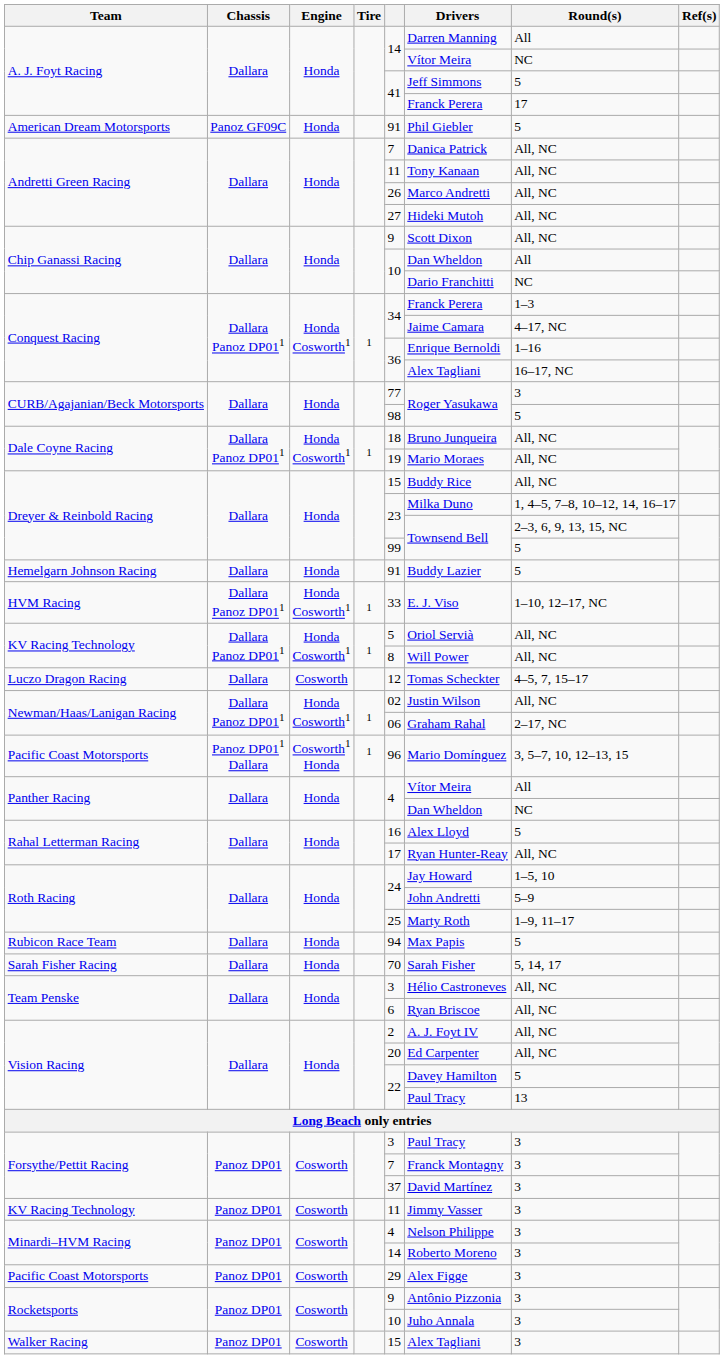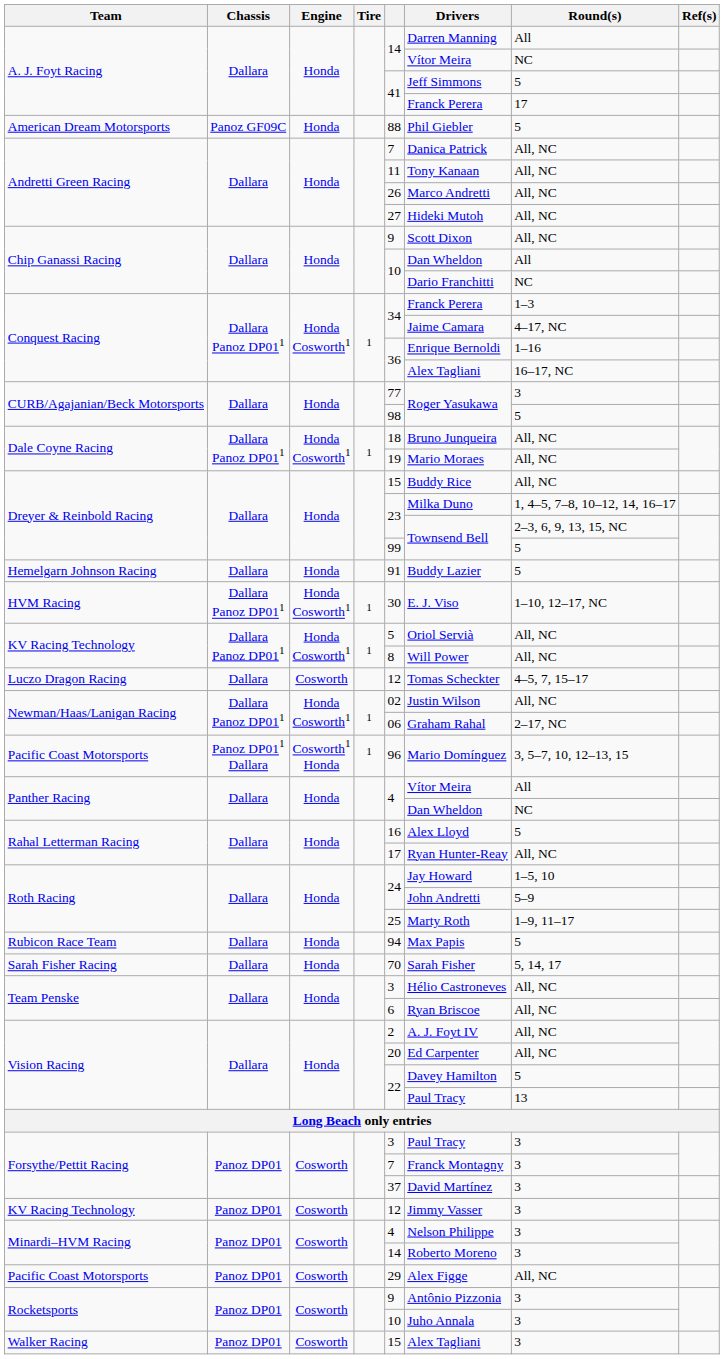 <table class="wikitable" style="font-size: 85%">
 <tr>
 <th>Team</th>
 <th>Chassis</th>
 <th>Engine</th>
 <th>Tire</th>
 <th></th>
 <th>Drivers</th>
 <th>Round(s)</th>
 <th>Ref(s)</th>
 </tr>
 <tr>
 <td rowspan="4"><a href='#'>A. J. Foyt Racing</a></td>
 <td rowspan="4" style="text-align:center;"><a href='#'>Dallara</a></td>
 <td rowspan="4" style="text-align:center;"><a href='#'>Honda</a></td>
 <td rowspan="4" style="text-align:center;"></td>
 <td rowspan="2">14</td>
 <td nowrap=""> <a href='#'>Darren Manning</a></td>
 <td>All</td>
 <td></td>
 </tr>
 <tr>
 <td nowrap=""> <a href='#'>Vítor Meira</a></td>
 <td>NC</td>
 <td></td>
 </tr>
 <tr>
 <td rowspan="2">41</td>
 <td> <a href='#'>Jeff Simmons</a></td>
 <td>5</td>
 <td></td>
 </tr>
 <tr>
 <td> <a href='#'>Franck Perera</a> </td>
 <td>17</td>
 <td></td>
 </tr>
 <tr>
 <td><a href='#'>American Dream Motorsports</a></td>
 <td style="text-align:center;"><a href='#'>Panoz GF09C</a></td>
 <td style="text-align:center;"><a href='#'>Honda</a></td>
 <td style="text-align:center;"></td>
-<td>91</td>
+<td>88</td>
 <td nowrap=""> <a href='#'>Phil Giebler</a> </td>
 <td>5</td>
 <td></td>
 </tr>
 <tr>
 <td rowspan="4"><a href='#'>Andretti Green Racing</a></td>
 <td rowspan="4" style="text-align:center;"><a href='#'>Dallara</a></td>
 <td rowspan="4" style="text-align:center;"><a href='#'>Honda</a></td>
 <td rowspan="4" style="text-align:center;"></td>
 <td>7</td>
 <td nowrap=""> <a href='#'>Danica Patrick</a></td>
 <td>All, NC</td>
 <td></td>
 </tr>
 <tr>
 <td>11</td>
 <td nowrap=""> <a href='#'>Tony Kanaan</a></td>
 <td>All, NC</td>
 <td></td>
 </tr>
 <tr>
 <td>26</td>
 <td nowrap=""> <a href='#'>Marco Andretti</a></td>
 <td>All, NC</td>
 <td></td>
 </tr>
 <tr>
 <td>27</td>
 <td nowrap=""> <a href='#'>Hideki Mutoh</a> </td>
 <td>All, NC</td>
 <td></td>
 </tr>
 <tr>
 <td rowspan="3"><a href='#'>Chip Ganassi Racing</a></td>
 <td rowspan="3" style="text-align:center;"><a href='#'>Dallara</a></td>
 <td rowspan="3" style="text-align:center;"><a href='#'>Honda</a></td>
 <td rowspan="3" style="text-align:center;"></td>
 <td>9</td>
 <td nowrap=""> <a href='#'>Scott Dixon</a></td>
 <td>All, NC</td>
 <td></td>
 </tr>
 <tr>
 <td rowspan="2">10</td>
 <td nowrap=""> <a href='#'>Dan Wheldon</a></td>
 <td>All</td>
 <td></td>
 </tr>
 <tr>
 <td nowrap=""> <a href='#'>Dario Franchitti</a></td>
 <td>NC</td>
 <td></td>
 </tr>
 <tr>
 <td rowspan="4"><a href='#'>Conquest Racing</a></td>
 <td rowspan="4" style="text-align:center;"><a href='#'>Dallara</a><br><a href='#'>Panoz DP01</a><sup>1</sup></td>
 <td rowspan="4" style="text-align:center;"><a href='#'>Honda</a><br><a href='#'>Cosworth</a><sup>1</sup></td>
 <td rowspan="4" style="text-align:center;"><br><sup>1</sup></td>
 <td rowspan="2">34</td>
 <td nowrap=""> <a href='#'>Franck Perera</a> </td>
 <td>1–3</td>
 <td></td>
 </tr>
 <tr>
 <td nowrap=""> <a href='#'>Jaime Camara</a> </td>
 <td>4–17, NC</td>
 <td></td>
 </tr>
 <tr>
 <td rowspan="2">36</td>
 <td nowrap=""> <a href='#'>Enrique Bernoldi</a> </td>
 <td>1–16</td>
 <td></td>
 </tr>
 <tr>
 <td nowrap=""> <a href='#'>Alex Tagliani</a></td>
 <td>16–17, NC</td>
 <td></td>
 </tr>
 <tr>
 <td rowspan="2"><a href='#'>CURB/Agajanian/Beck Motorsports</a></td>
 <td rowspan="2" style="text-align:center;"><a href='#'>Dallara</a></td>
 <td rowspan="2" style="text-align:center;"><a href='#'>Honda</a></td>
 <td rowspan="2" style="text-align:center;"></td>
 <td>77</td>
 <td rowspan="2" nowrap=""> <a href='#'>Roger Yasukawa</a></td>
 <td>3</td>
 <td></td>
 </tr>
 <tr>
 <td>98</td>
 <td>5</td>
 <td></td>
 </tr>
 <tr>
 <td rowspan="2"><a href='#'>Dale Coyne Racing</a></td>
 <td rowspan="2" style="text-align:center;"><a href='#'>Dallara</a><br><a href='#'>Panoz DP01</a><sup>1</sup></td>
 <td rowspan="2" style="text-align:center;"><a href='#'>Honda</a><br><a href='#'>Cosworth</a><sup>1</sup></td>
 <td rowspan="2" style="text-align:center;"><br><sup>1</sup></td>
 <td>18</td>
 <td nowrap=""> <a href='#'>Bruno Junqueira</a></td>
 <td>All, NC</td>
 <td rowspan="2"></td>
 </tr>
 <tr>
 <td>19</td>
 <td nowrap=""> <a href='#'>Mario Moraes</a> </td>
 <td>All, NC</td>
 </tr>
 <tr>
 <td rowspan="4"><a href='#'>Dreyer & Reinbold Racing</a></td>
 <td rowspan="4" style="text-align:center;"><a href='#'>Dallara</a></td>
 <td rowspan="4" style="text-align:center;"><a href='#'>Honda</a></td>
 <td rowspan="4" style="text-align:center;"></td>
 <td>15</td>
 <td nowrap=""> <a href='#'>Buddy Rice</a></td>
 <td>All, NC</td>
 <td></td>
 </tr>
 <tr>
 <td rowspan="2">23</td>
 <td nowrap=""> <a href='#'>Milka Duno</a></td>
 <td>1, 4–5, 7–8, 10–12, 14, 16–17</td>
 <td></td>
 </tr>
 <tr>
 <td rowspan="2"> <a href='#'>Townsend Bell</a></td>
 <td>2–3, 6, 9, 13, 15, NC</td>
 <td rowspan="2"></td>
 </tr>
 <tr>
 <td>99</td>
 <td>5</td>
 </tr>
 <tr>
 <td><a href='#'>Hemelgarn Johnson Racing</a></td>
 <td style="text-align:center;"><a href='#'>Dallara</a></td>
 <td style="text-align:center;"><a href='#'>Honda</a></td>
 <td style="text-align:center;"></td>
 <td>91</td>
 <td nowrap=""> <a href='#'>Buddy Lazier</a></td>
 <td>5</td>
 <td></td>
 </tr>
 <tr>
 <td><a href='#'>HVM Racing</a></td>
 <td style="text-align:center;"><a href='#'>Dallara</a><br><a href='#'>Panoz DP01</a><sup>1</sup></td>
 <td style="text-align:center;"><a href='#'>Honda</a><br><a href='#'>Cosworth</a><sup>1</sup></td>
 <td style="text-align:center;"><br><sup>1</sup></td>
-<td>33</td>
+<td>30</td>
 <td nowrap=""> <a href='#'>E. J. Viso</a> </td>
 <td>1–10, 12–17, NC</td>
 <td></td>
 </tr>
 <tr>
 <td rowspan="2"><a href='#'>KV Racing Technology</a></td>
 <td rowspan="2" style="text-align:center;"><a href='#'>Dallara</a><br><a href='#'>Panoz DP01</a><sup>1</sup></td>
 <td rowspan="2" style="text-align:center;"><a href='#'>Honda</a><br><a href='#'>Cosworth</a><sup>1</sup></td>
 <td rowspan="2" style="text-align:center;"><br><sup>1</sup></td>
 <td>5</td>
 <td nowrap=""> <a href='#'>Oriol Servià</a></td>
 <td>All, NC</td>
 <td></td>
 </tr>
 <tr>
 <td>8</td>
 <td nowrap=""> <a href='#'>Will Power</a> </td>
 <td>All, NC</td>
 <td></td>
 </tr>
 <tr>
 <td><a href='#'>Luczo Dragon Racing</a></td>
 <td style="text-align:center;"><a href='#'>Dallara</a></td>
 <td style="text-align:center;"><a href='#'>Cosworth</a></td>
 <td style="text-align:center;"></td>
 <td>12</td>
 <td> <a href='#'>Tomas Scheckter</a></td>
 <td>4–5, 7, 15–17</td>
 <td></td>
 </tr>
 <tr>
 <td rowspan="2"><a href='#'>Newman/Haas/Lanigan Racing</a></td>
 <td rowspan="2" style="text-align:center;"><a href='#'>Dallara</a><br><a href='#'>Panoz DP01</a><sup>1</sup></td>
 <td rowspan="2" style="text-align:center;"><a href='#'>Honda</a><br><a href='#'>Cosworth</a><sup>1</sup></td>
 <td rowspan="2" style="text-align:center;"><br><sup>1</sup></td>
 <td>02</td>
 <td nowrap=""> <a href='#'>Justin Wilson</a> </td>
 <td>All, NC</td>
 <td></td>
 </tr>
 <tr>
 <td>06</td>
 <td nowrap=""> <a href='#'>Graham Rahal</a> </td>
 <td>2–17, NC</td>
 <td></td>
 </tr>
 <tr>
 <td><a href='#'>Pacific Coast Motorsports</a></td>
 <td style="text-align:center;"><a href='#'>Panoz DP01</a><sup>1</sup><br><a href='#'>Dallara</a></td>
 <td style="text-align:center;"><a href='#'>Cosworth</a><sup>1</sup><br><a href='#'>Honda</a></td>
 <td style="text-align:center;"><sup>1</sup><br></td>
 <td>96</td>
 <td nowrap=""> <a href='#'>Mario Domínguez</a> </td>
 <td>3, 5–7, 10, 12–13, 15</td>
 <td></td>
 </tr>
 <tr>
 <td rowspan="2"><a href='#'>Panther Racing</a></td>
 <td rowspan="2" style="text-align:center;"><a href='#'>Dallara</a></td>
 <td rowspan="2" style="text-align:center;"><a href='#'>Honda</a></td>
 <td rowspan="2" style="text-align:center;"></td>
 <td rowspan="2">4</td>
 <td nowrap=""> <a href='#'>Vítor Meira</a></td>
 <td>All</td>
 <td></td>
 </tr>
 <tr>
 <td nowrap=""> <a href='#'>Dan Wheldon</a></td>
 <td>NC</td>
 <td></td>
 </tr>
 <tr>
 <td rowspan="2"><a href='#'>Rahal Letterman Racing</a></td>
 <td rowspan="2" style="text-align:center;"><a href='#'>Dallara</a></td>
 <td rowspan="2" style="text-align:center;"><a href='#'>Honda</a></td>
 <td rowspan="2" style="text-align:center;"></td>
 <td>16</td>
 <td> <a href='#'>Alex Lloyd</a> </td>
 <td>5</td>
 <td></td>
 </tr>
 <tr>
 <td>17</td>
 <td nowrap=""> <a href='#'>Ryan Hunter-Reay</a></td>
 <td>All, NC</td>
 <td></td>
 </tr>
 <tr>
 <td rowspan="3"><a href='#'>Roth Racing</a></td>
 <td rowspan="3" style="text-align:center;"><a href='#'>Dallara</a></td>
 <td rowspan="3" style="text-align:center;"><a href='#'>Honda</a></td>
 <td rowspan="3" style="text-align:center;"></td>
 <td rowspan="2">24</td>
 <td nowrap=""> <a href='#'>Jay Howard</a> </td>
 <td>1–5, 10</td>
 <td></td>
 </tr>
 <tr>
 <td nowrap=""> <a href='#'>John Andretti</a></td>
 <td>5–9</td>
 <td></td>
 </tr>
 <tr>
 <td>25</td>
 <td nowrap=""> <a href='#'>Marty Roth</a></td>
 <td>1–9, 11–17</td>
 <td></td>
 </tr>
 <tr>
 <td><a href='#'>Rubicon Race Team</a></td>
 <td style="text-align:center;"><a href='#'>Dallara</a></td>
 <td style="text-align:center;"><a href='#'>Honda</a></td>
 <td style="text-align:center;"></td>
 <td>94</td>
 <td nowrap=""> <a href='#'>Max Papis</a></td>
 <td>5</td>
 <td></td>
 </tr>
 <tr>
 <td><a href='#'>Sarah Fisher Racing</a></td>
 <td style="text-align:center;"><a href='#'>Dallara</a></td>
 <td style="text-align:center;"><a href='#'>Honda</a></td>
 <td style="text-align:center;"></td>
 <td>70</td>
 <td nowrap=""> <a href='#'>Sarah Fisher</a></td>
 <td>5, 14, 17</td>
 <td></td>
 </tr>
 <tr>
 <td rowspan="2"><a href='#'>Team Penske</a></td>
 <td rowspan="2" style="text-align:center;"><a href='#'>Dallara</a></td>
 <td rowspan="2" style="text-align:center;"><a href='#'>Honda</a></td>
 <td rowspan="2" style="text-align:center;"></td>
 <td>3</td>
 <td nowrap=""> <a href='#'>Hélio Castroneves</a></td>
 <td>All, NC</td>
 <td></td>
 </tr>
 <tr>
 <td>6</td>
 <td nowrap=""> <a href='#'>Ryan Briscoe</a></td>
 <td>All, NC</td>
 <td></td>
 </tr>
 <tr>
 <td rowspan="4"><a href='#'>Vision Racing</a></td>
 <td rowspan="4" style="text-align:center;"><a href='#'>Dallara</a></td>
 <td rowspan="4" style="text-align:center;"><a href='#'>Honda</a></td>
 <td rowspan="4" style="text-align:center;"></td>
 <td>2</td>
 <td nowrap=""> <a href='#'>A. J. Foyt IV</a></td>
 <td>All, NC</td>
 <td rowspan="2"></td>
 </tr>
 <tr>
 <td>20</td>
 <td nowrap=""> <a href='#'>Ed Carpenter</a></td>
 <td>All, NC</td>
 </tr>
 <tr>
 <td rowspan="2">22</td>
 <td> <a href='#'>Davey Hamilton</a></td>
 <td>5</td>
 <td></td>
 </tr>
 <tr>
 <td> <a href='#'>Paul Tracy</a></td>
 <td>13</td>
 <td></td>
 </tr>
 <tr>
 <th colspan="9"><a href='#'>Long Beach</a> only entries</th>
 </tr>
 <tr>
 <td rowspan="3"><a href='#'>Forsythe/Pettit Racing</a></td>
 <td rowspan="3" style="text-align:center;"><a href='#'>Panoz DP01</a></td>
 <td rowspan="3" style="text-align:center;"><a href='#'>Cosworth</a></td>
 <td rowspan="3" style="text-align:center;"></td>
 <td>3</td>
 <td nowrap=""> <a href='#'>Paul Tracy</a></td>
 <td>3</td>
 <td rowspan="2"></td>
 </tr>
 <tr>
 <td>7</td>
 <td nowrap=""> <a href='#'>Franck Montagny</a> </td>
 <td>3</td>
 </tr>
 <tr>
 <td>37</td>
 <td nowrap=""> <a href='#'>David Martínez</a> </td>
 <td>3</td>
 <td></td>
 </tr>
 <tr>
 <td><a href='#'>KV Racing Technology</a></td>
 <td style="text-align:center;"><a href='#'>Panoz DP01</a></td>
 <td style="text-align:center;"><a href='#'>Cosworth</a></td>
 <td style="text-align:center;"></td>
-<td>11</td>
+<td>12</td>
 <td nowrap=""> <a href='#'>Jimmy Vasser</a></td>
 <td>3</td>
 <td></td>
 </tr>
 <tr>
 <td rowspan="2"><a href='#'>Minardi–HVM Racing</a></td>
 <td rowspan="2" style="text-align:center;"><a href='#'>Panoz DP01</a></td>
 <td rowspan="2" style="text-align:center;"><a href='#'>Cosworth</a></td>
 <td rowspan="2" style="text-align:center;"></td>
 <td>4</td>
 <td nowrap=""> <a href='#'>Nelson Philippe</a> </td>
 <td>3</td>
 <td rowspan="2"></td>
 </tr>
 <tr>
 <td>14</td>
 <td nowrap=""> <a href='#'>Roberto Moreno</a></td>
 <td>3</td>
 </tr>
 <tr>
 <td><a href='#'>Pacific Coast Motorsports</a></td>
 <td style="text-align:center;"><a href='#'>Panoz DP01</a></td>
 <td style="text-align:center;"><a href='#'>Cosworth</a></td>
 <td style="text-align:center;"></td>
 <td>29</td>
 <td nowrap=""> <a href='#'>Alex Figge</a> </td>
-<td>3</td>
+<td>All, NC</td>
 <td></td>
 </tr>
 <tr>
 <td rowspan="2"><a href='#'>Rocketsports</a></td>
 <td rowspan="2" style="text-align:center;"><a href='#'>Panoz DP01</a></td>
 <td rowspan="2" style="text-align:center;"><a href='#'>Cosworth</a></td>
 <td rowspan="2" style="text-align:center;"></td>
 <td>9</td>
 <td nowrap=""> <a href='#'>Antônio Pizzonia</a> </td>
 <td>3</td>
 <td rowspan="2"></td>
 </tr>
 <tr>
 <td>10</td>
 <td nowrap=""> <a href='#'>Juho Annala</a> </td>
 <td>3</td>
 </tr>
 <tr>
 <td><a href='#'>Walker Racing</a></td>
 <td style="text-align:center;"><a href='#'>Panoz DP01</a></td>
 <td style="text-align:center;"><a href='#'>Cosworth</a></td>
 <td style="text-align:center;"></td>
 <td>15</td>
 <td nowrap=""> <a href='#'>Alex Tagliani</a></td>
 <td>3</td>
 <td></td>
 </tr>
 </table>
